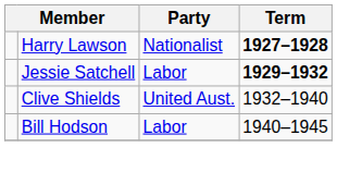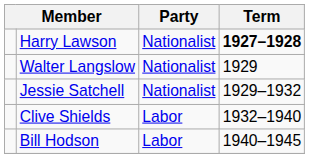 <table class="wikitable">
 <tr>
 <th colspan="2">Member</th>
 <th>Party</th>
 <th>Term</th>
 </tr>
 <tr>
 <td> </td>
 <td><a href='#'>Harry Lawson</a></td>
 <td><a href='#'>Nationalist</a></td>
 <td><strong>1927–1928</strong></td>
 </tr>
 <tr>
 <td> </td>
+<td><a href='#'>Walter Langslow</a></td>
+<td><a href='#'>Nationalist</a></td>
+<td>1929</td>
+</tr>
+<tr>
+<td> </td>
 <td><a href='#'>Jessie Satchell</a></td>
-<td><a href='#'>Labor</a></td>
-<td><strong>1929–1932</strong></td>
+<td><a href='#'>Nationalist</a></td>
+<td>1929–1932</td>
 </tr>
 <tr>
 <td> </td>
 <td><a href='#'>Clive Shields</a></td>
-<td><a href='#'>United Aust.</a></td>
+<td><a href='#'>Labor</a></td>
 <td>1932–1940</td>
 </tr>
 <tr>
 <td> </td>
 <td><a href='#'>Bill Hodson</a></td>
 <td><a href='#'>Labor</a></td>
 <td>1940–1945</td>
 </tr>
 <tr>
 </tr>
 </table>
